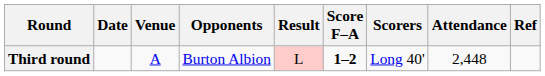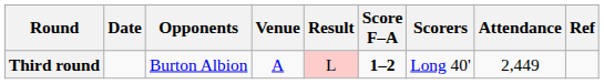 <table class="wikitable plainrowheaders sortable" style="text-align:center">
 <tr>
 <th scope="col">Round</th>
 <th scope="col">Date</th>
+<th scope="col">Opponents</th>
 <th scope="col">Venue</th>
-<th scope="col">Opponents</th>
 <th scope="col">Result</th>
 <th scope="col">Score<br>F–A</th>
 <th scope="col" class="unsortable">Scorers</th>
 <th scope="col">Attendance</th>
 <th scope="col" class="unsortable">Ref</th>
 </tr>
 <tr>
 <th scope="row">Third round</th>
 <td align="left"></td>
+<td align="left"><a href='#'>Burton Albion</a></td>
 <td><a href='#'>A</a></td>
-<td align="left"><a href='#'>Burton Albion</a></td>
 <td bgcolor="ffcccc">L</td>
 <td><strong>1–2</strong></td>
 <td align="left"><a href='#'>Long</a> 40'</td>
-<td>2,448</td>
+<td>2,449</td>
 <td></td>
 </tr>
 </table>
